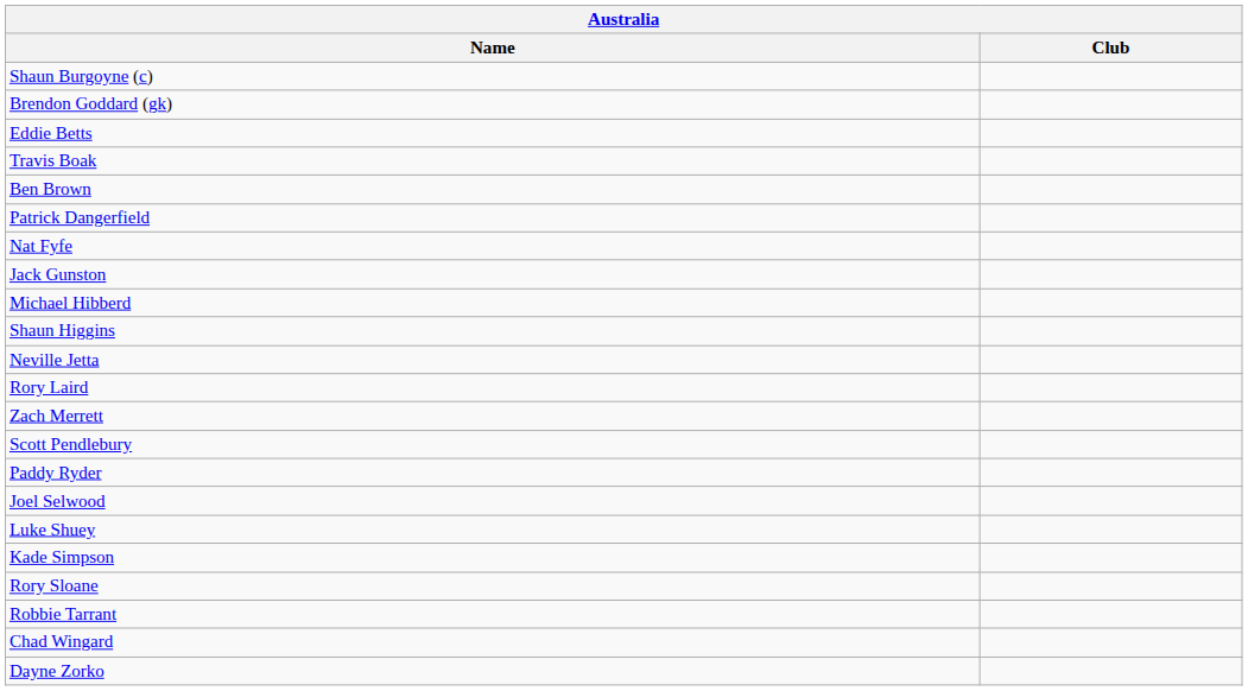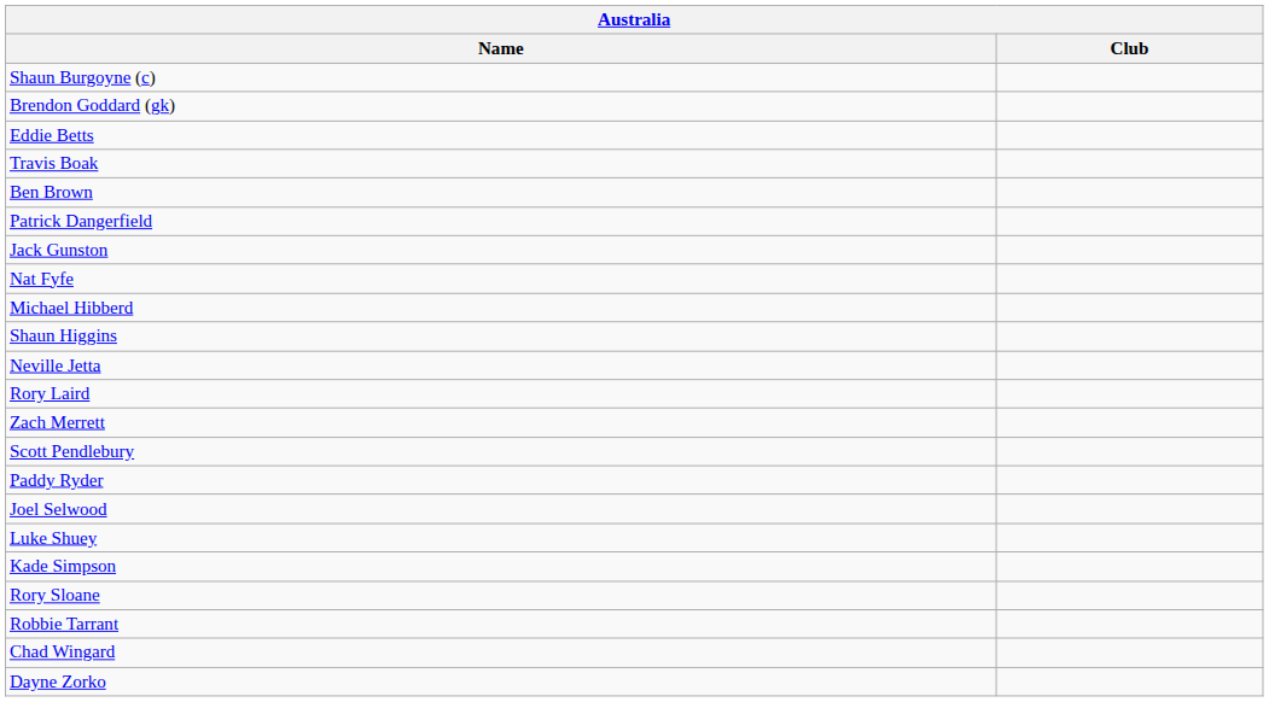 <table align="center" class="wikitable" style="width:70%;">
 <tr>
 <th colspan="2"> <a href='#'>Australia</a></th>
 </tr>
 <tr>
 <th>Name</th>
 <th>Club</th>
 </tr>
 <tr>
 <td><a href='#'>Shaun Burgoyne</a> (<a href='#'>c</a>)</td>
 <td></td>
 </tr>
 <tr>
 <td><a href='#'>Brendon Goddard</a> (<a href='#'>gk</a>)</td>
 <td></td>
 </tr>
 <tr>
 <td><a href='#'>Eddie Betts</a></td>
 <td></td>
 </tr>
 <tr>
 <td><a href='#'>Travis Boak</a></td>
 <td></td>
 </tr>
 <tr>
 <td><a href='#'>Ben Brown</a></td>
 <td></td>
 </tr>
 <tr>
 <td><a href='#'>Patrick Dangerfield</a></td>
 <td></td>
 </tr>
 <tr>
-<td><a href='#'>Nat Fyfe</a></td>
+<td><a href='#'>Jack Gunston</a></td>
 <td></td>
 </tr>
 <tr>
-<td><a href='#'>Jack Gunston</a></td>
+<td><a href='#'>Nat Fyfe</a></td>
 <td></td>
 </tr>
 <tr>
 <td><a href='#'>Michael Hibberd</a></td>
 <td></td>
 </tr>
 <tr>
 <td><a href='#'>Shaun Higgins</a></td>
 <td></td>
 </tr>
 <tr>
 <td><a href='#'>Neville Jetta</a></td>
 <td></td>
 </tr>
 <tr>
 <td><a href='#'>Rory Laird</a></td>
 <td></td>
 </tr>
 <tr>
 <td><a href='#'>Zach Merrett</a></td>
 <td></td>
 </tr>
 <tr>
 <td><a href='#'>Scott Pendlebury</a></td>
 <td></td>
 </tr>
 <tr>
 <td><a href='#'>Paddy Ryder</a></td>
 <td></td>
 </tr>
 <tr>
 <td><a href='#'>Joel Selwood</a></td>
 <td></td>
 </tr>
 <tr>
 <td><a href='#'>Luke Shuey</a></td>
 <td></td>
 </tr>
 <tr>
 <td><a href='#'>Kade Simpson</a></td>
 <td></td>
 </tr>
 <tr>
 <td><a href='#'>Rory Sloane</a></td>
 <td></td>
 </tr>
 <tr>
 <td><a href='#'>Robbie Tarrant</a></td>
 <td></td>
 </tr>
 <tr>
 <td><a href='#'>Chad Wingard</a></td>
 <td></td>
 </tr>
 <tr>
 <td><a href='#'>Dayne Zorko</a></td>
 <td></td>
 </tr>
 </table>
